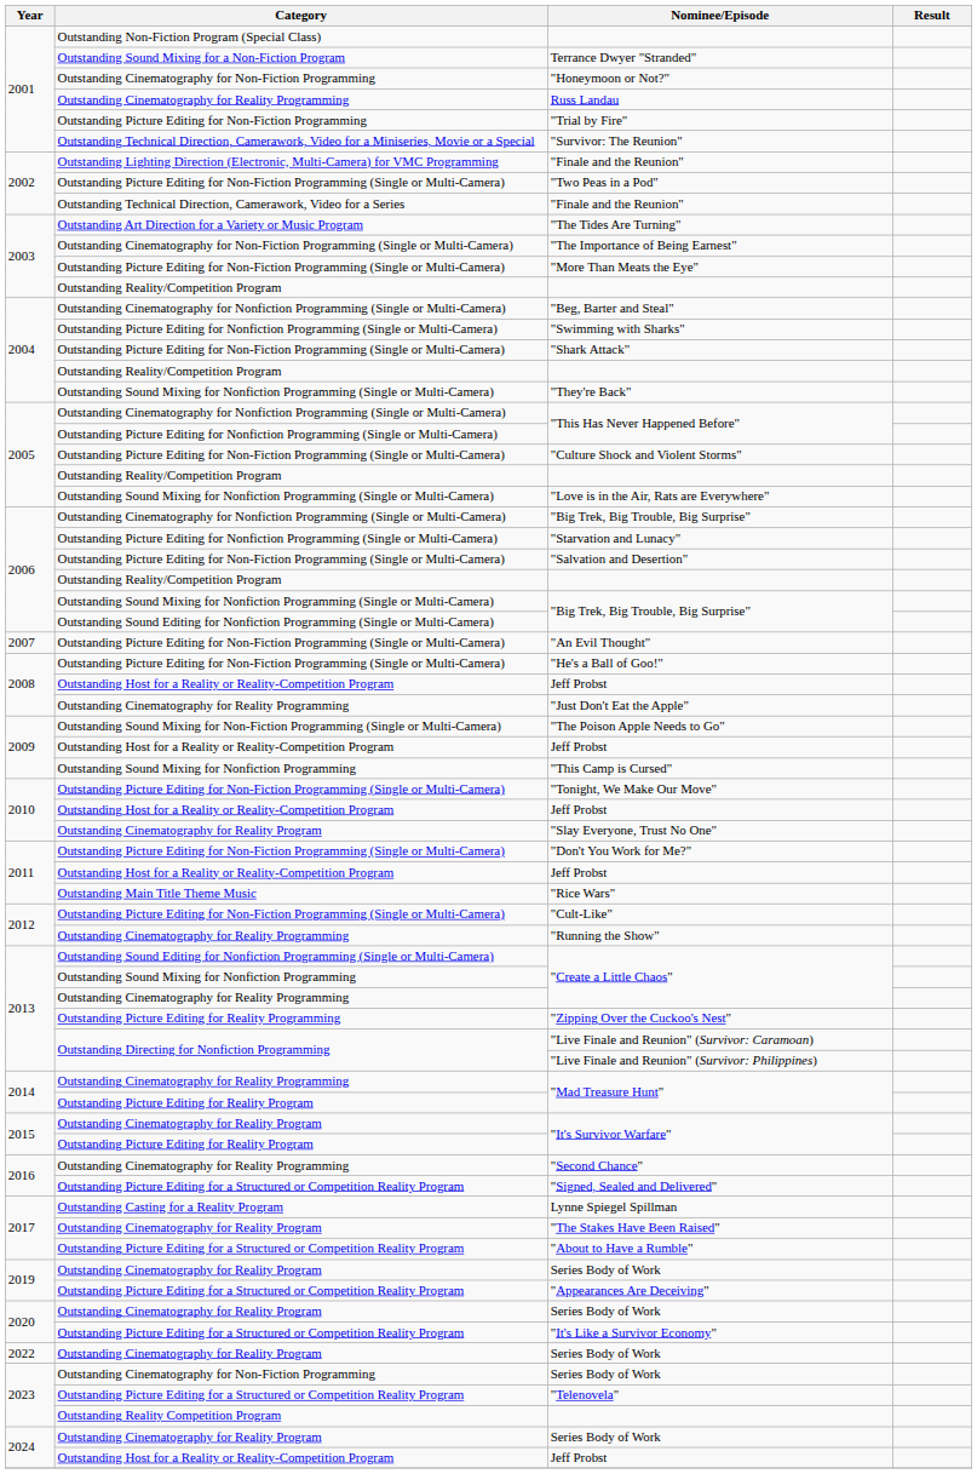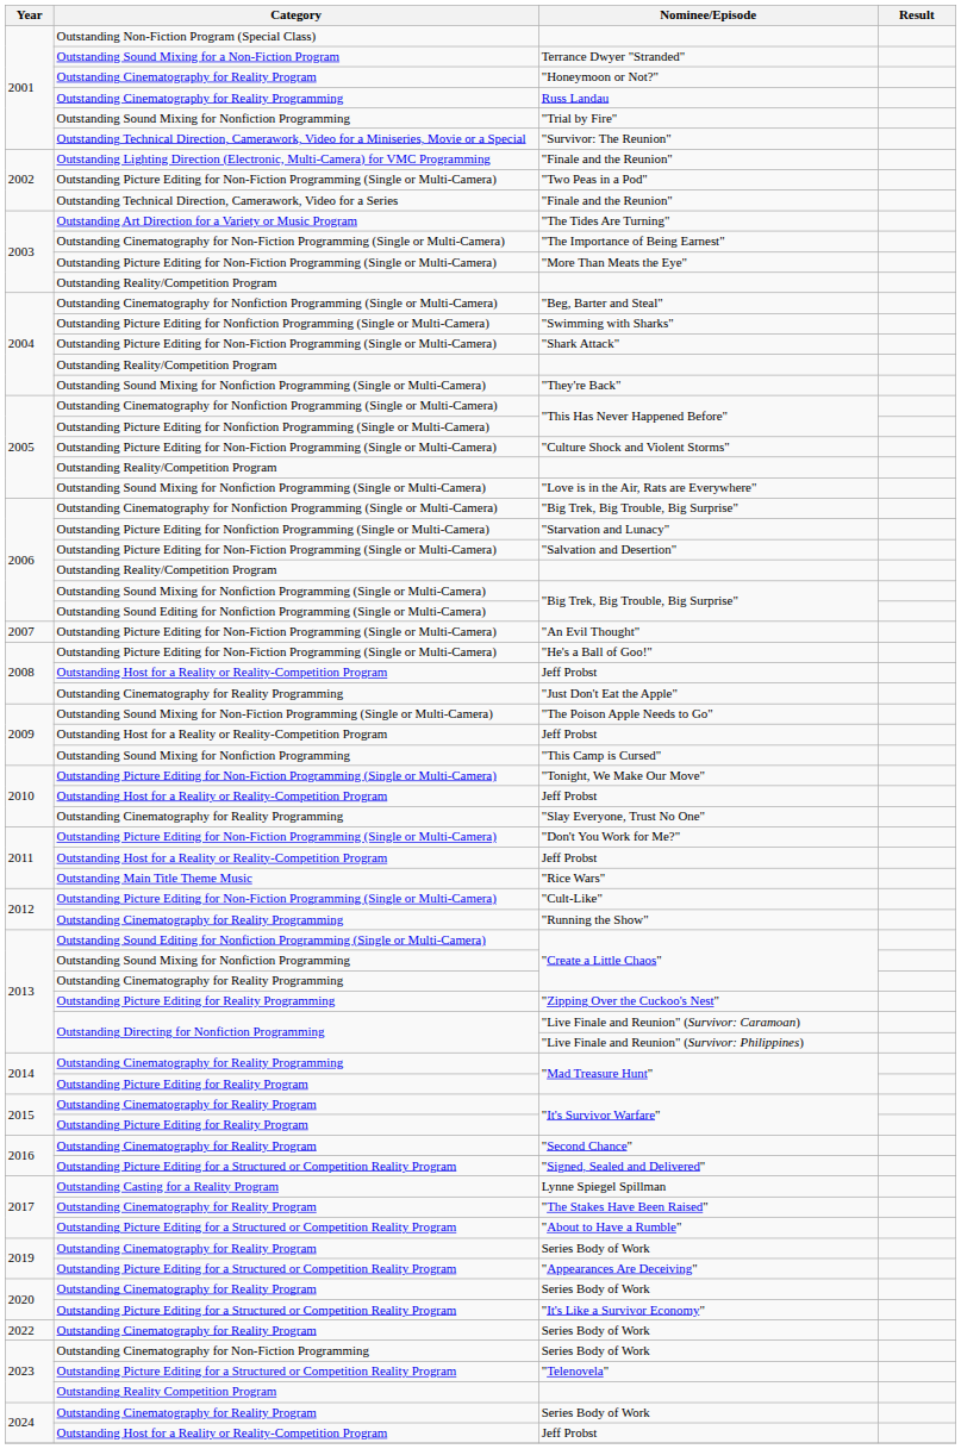 <table class="wikitable sortable">
 <tr>
 <th style="width:5%;">Year</th>
 <th style="width:50%;">Category</th>
 <th style="width:35%;">Nominee/Episode</th>
 <th style="width:8%;">Result</th>
 </tr>
 <tr>
 <td rowspan="6">2001</td>
 <td>Outstanding Non-Fiction Program (Special Class)</td>
 <td></td>
 <td></td>
 </tr>
 <tr>
 <td><a href='#'>Outstanding Sound Mixing for a Non-Fiction Program</a></td>
 <td>Terrance Dwyer "Stranded"</td>
 <td></td>
 </tr>
 <tr>
-<td>Outstanding Cinematography for Non-Fiction Programming</td>
+<td><a href='#'>Outstanding Cinematography for Reality Program</a></td>
 <td>"Honeymoon or Not?"</td>
 <td></td>
 </tr>
 <tr>
 <td><a href='#'>Outstanding Cinematography for Reality Programming</a></td>
 <td><a href='#'>Russ Landau</a></td>
 <td></td>
 </tr>
 <tr>
-<td>Outstanding Picture Editing for Non-Fiction Programming</td>
+<td>Outstanding Sound Mixing for Nonfiction Programming</td>
 <td>"Trial by Fire"</td>
 <td></td>
 </tr>
 <tr>
 <td><a href='#'>Outstanding Technical Direction, Camerawork, Video for a Miniseries, Movie or a Special</a></td>
 <td>"Survivor: The Reunion"</td>
 <td></td>
 </tr>
 <tr>
 <td rowspan="3">2002</td>
 <td><a href='#'>Outstanding Lighting Direction (Electronic, Multi-Camera) for VMC Programming</a></td>
 <td>"Finale and the Reunion"</td>
 <td></td>
 </tr>
 <tr>
 <td>Outstanding Picture Editing for Non-Fiction Programming (Single or Multi-Camera)</td>
 <td>"Two Peas in a Pod"</td>
 <td></td>
 </tr>
 <tr>
 <td>Outstanding Technical Direction, Camerawork, Video for a Series</td>
 <td>"Finale and the Reunion"</td>
 <td></td>
 </tr>
 <tr>
 <td rowspan="4">2003</td>
 <td><a href='#'>Outstanding Art Direction for a Variety or Music Program</a></td>
 <td>"The Tides Are Turning"</td>
 <td></td>
 </tr>
 <tr>
 <td>Outstanding Cinematography for Non-Fiction Programming (Single or Multi-Camera)</td>
 <td>"The Importance of Being Earnest"</td>
 <td></td>
 </tr>
 <tr>
 <td>Outstanding Picture Editing for Non-Fiction Programming (Single or Multi-Camera)</td>
 <td>"More Than Meats the Eye"</td>
 <td></td>
 </tr>
 <tr>
 <td>Outstanding Reality/Competition Program</td>
 <td></td>
 <td></td>
 </tr>
 <tr>
 <td rowspan="5">2004</td>
 <td>Outstanding Cinematography for Nonfiction Programming (Single or Multi-Camera)</td>
 <td>"Beg, Barter and Steal"</td>
 <td></td>
 </tr>
 <tr>
 <td>Outstanding Picture Editing for Nonfiction Programming (Single or Multi-Camera)</td>
 <td>"Swimming with Sharks"</td>
 <td></td>
 </tr>
 <tr>
 <td>Outstanding Picture Editing for Non-Fiction Programming (Single or Multi-Camera)</td>
 <td>"Shark Attack"</td>
 <td></td>
 </tr>
 <tr>
 <td>Outstanding Reality/Competition Program</td>
 <td></td>
 <td></td>
 </tr>
 <tr>
 <td>Outstanding Sound Mixing for Nonfiction Programming (Single or Multi-Camera)</td>
 <td>"They're Back"</td>
 <td></td>
 </tr>
 <tr>
 <td rowspan="5">2005</td>
 <td>Outstanding Cinematography for Nonfiction Programming (Single or Multi-Camera)</td>
 <td rowspan="2">"This Has Never Happened Before"</td>
 <td></td>
 </tr>
 <tr>
 <td>Outstanding Picture Editing for Nonfiction Programming (Single or Multi-Camera)</td>
 <td></td>
 </tr>
 <tr>
 <td>Outstanding Picture Editing for Non-Fiction Programming (Single or Multi-Camera)</td>
 <td>"Culture Shock and Violent Storms"</td>
 <td></td>
 </tr>
 <tr>
 <td>Outstanding Reality/Competition Program</td>
 <td></td>
 <td></td>
 </tr>
 <tr>
 <td>Outstanding Sound Mixing for Nonfiction Programming (Single or Multi-Camera)</td>
 <td>"Love is in the Air, Rats are Everywhere"</td>
 <td></td>
 </tr>
 <tr>
 <td rowspan="6">2006</td>
 <td>Outstanding Cinematography for Nonfiction Programming (Single or Multi-Camera)</td>
 <td>"Big Trek, Big Trouble, Big Surprise"</td>
 <td></td>
 </tr>
 <tr>
 <td>Outstanding Picture Editing for Nonfiction Programming (Single or Multi-Camera)</td>
 <td>"Starvation and Lunacy"</td>
 <td></td>
 </tr>
 <tr>
 <td>Outstanding Picture Editing for Non-Fiction Programming (Single or Multi-Camera)</td>
 <td>"Salvation and Desertion"</td>
 <td></td>
 </tr>
 <tr>
 <td>Outstanding Reality/Competition Program</td>
 <td></td>
 <td></td>
 </tr>
 <tr>
 <td>Outstanding Sound Mixing for Nonfiction Programming (Single or Multi-Camera)</td>
 <td rowspan="2">"Big Trek, Big Trouble, Big Surprise"</td>
 <td></td>
 </tr>
 <tr>
 <td>Outstanding Sound Editing for Nonfiction Programming (Single or Multi-Camera)</td>
 <td></td>
 </tr>
 <tr>
 <td>2007</td>
 <td>Outstanding Picture Editing for Non-Fiction Programming (Single or Multi-Camera)</td>
 <td>"An Evil Thought"</td>
 <td></td>
 </tr>
 <tr>
 <td rowspan="3">2008</td>
 <td>Outstanding Picture Editing for Non-Fiction Programming (Single or Multi-Camera)</td>
 <td>"He's a Ball of Goo!"</td>
 <td></td>
 </tr>
 <tr>
 <td><a href='#'>Outstanding Host for a Reality or Reality-Competition Program</a></td>
 <td>Jeff Probst</td>
 <td></td>
 </tr>
 <tr>
 <td>Outstanding Cinematography for Reality Programming</td>
 <td>"Just Don't Eat the Apple"</td>
 <td></td>
 </tr>
 <tr>
 <td rowspan="3">2009</td>
 <td>Outstanding Sound Mixing for Non-Fiction Programming (Single or Multi-Camera)</td>
 <td>"The Poison Apple Needs to Go"</td>
 <td></td>
 </tr>
 <tr>
 <td>Outstanding Host for a Reality or Reality-Competition Program</td>
 <td>Jeff Probst</td>
 <td></td>
 </tr>
 <tr>
 <td>Outstanding Sound Mixing for Nonfiction Programming</td>
 <td>"This Camp is Cursed"</td>
 <td></td>
 </tr>
 <tr>
 <td rowspan="3">2010</td>
 <td><a href='#'>Outstanding Picture Editing for Non-Fiction Programming (Single or Multi-Camera)</a></td>
 <td>"Tonight, We Make Our Move"</td>
 <td></td>
 </tr>
 <tr>
 <td><a href='#'>Outstanding Host for a Reality or Reality-Competition Program</a></td>
 <td>Jeff Probst</td>
 <td></td>
 </tr>
 <tr>
-<td><a href='#'>Outstanding Cinematography for Reality Program</a></td>
+<td>Outstanding Cinematography for Reality Programming</td>
 <td>"Slay Everyone, Trust No One"</td>
 <td></td>
 </tr>
 <tr>
 <td rowspan="3">2011</td>
 <td><a href='#'>Outstanding Picture Editing for Non-Fiction Programming (Single or Multi-Camera)</a></td>
 <td>"Don't You Work for Me?"</td>
 <td></td>
 </tr>
 <tr>
 <td><a href='#'>Outstanding Host for a Reality or Reality-Competition Program</a></td>
 <td>Jeff Probst</td>
 <td></td>
 </tr>
 <tr>
 <td><a href='#'>Outstanding Main Title Theme Music</a></td>
 <td>"Rice Wars"</td>
 <td></td>
 </tr>
 <tr>
 <td rowspan="2">2012</td>
 <td><a href='#'>Outstanding Picture Editing for Non-Fiction Programming (Single or Multi-Camera)</a></td>
 <td>"Cult-Like"</td>
 <td></td>
 </tr>
 <tr>
 <td><a href='#'>Outstanding Cinematography for Reality Programming</a></td>
 <td>"Running the Show"</td>
 <td></td>
 </tr>
 <tr>
 <td rowspan="6">2013</td>
 <td><a href='#'>Outstanding Sound Editing for Nonfiction Programming (Single or Multi-Camera)</a></td>
 <td rowspan="3">"<a href='#'>Create a Little Chaos</a>"</td>
 <td></td>
 </tr>
 <tr>
 <td>Outstanding Sound Mixing for Nonfiction Programming</td>
 <td></td>
 </tr>
 <tr>
 <td>Outstanding Cinematography for Reality Programming</td>
 <td></td>
 </tr>
 <tr>
 <td><a href='#'>Outstanding Picture Editing for Reality Programming</a></td>
 <td>"<a href='#'>Zipping Over the Cuckoo's Nest</a>"</td>
 <td></td>
 </tr>
 <tr>
 <td rowspan="2"><a href='#'>Outstanding Directing for Nonfiction Programming</a></td>
 <td>"Live Finale and Reunion" (<em>Survivor: Caramoan</em>)</td>
 <td></td>
 </tr>
 <tr>
 <td>"Live Finale and Reunion" (<em>Survivor: Philippines</em>)</td>
 <td></td>
 </tr>
 <tr>
 <td rowspan="2">2014</td>
 <td><a href='#'>Outstanding Cinematography for Reality Programming</a></td>
 <td rowspan="2">"<a href='#'>Mad Treasure Hunt</a>"</td>
 <td></td>
 </tr>
 <tr>
 <td><a href='#'>Outstanding Picture Editing for Reality Program</a></td>
 <td></td>
 </tr>
 <tr>
 <td rowspan="2">2015</td>
 <td><a href='#'>Outstanding Cinematography for Reality Program</a></td>
 <td rowspan="2">"<a href='#'>It's Survivor Warfare</a>"</td>
 <td></td>
 </tr>
 <tr>
 <td><a href='#'>Outstanding Picture Editing for Reality Program</a></td>
 <td></td>
 </tr>
 <tr>
 <td rowspan="2">2016</td>
-<td>Outstanding Cinematography for Reality Programming</td>
+<td><a href='#'>Outstanding Cinematography for Reality Program</a></td>
 <td>"<a href='#'>Second Chance</a>"</td>
 <td></td>
 </tr>
 <tr>
 <td><a href='#'>Outstanding Picture Editing for a Structured or Competition Reality Program</a></td>
 <td>"<a href='#'>Signed, Sealed and Delivered</a>"</td>
 <td></td>
 </tr>
 <tr>
 <td rowspan="3">2017</td>
 <td><a href='#'>Outstanding Casting for a Reality Program</a></td>
 <td>Lynne Spiegel Spillman</td>
 <td></td>
 </tr>
 <tr>
 <td><a href='#'>Outstanding Cinematography for Reality Program</a></td>
 <td>"<a href='#'>The Stakes Have Been Raised</a>"</td>
 <td></td>
 </tr>
 <tr>
 <td><a href='#'>Outstanding Picture Editing for a Structured or Competition Reality Program</a></td>
 <td>"<a href='#'>About to Have a Rumble</a>"</td>
 <td></td>
 </tr>
 <tr>
 <td rowspan="2">2019</td>
 <td><a href='#'>Outstanding Cinematography for Reality Program</a></td>
 <td>Series Body of Work</td>
 <td></td>
 </tr>
 <tr>
 <td><a href='#'>Outstanding Picture Editing for a Structured or Competition Reality Program</a></td>
 <td>"<a href='#'>Appearances Are Deceiving</a>"</td>
 <td></td>
 </tr>
 <tr>
 <td rowspan="2">2020</td>
 <td><a href='#'>Outstanding Cinematography for Reality Program</a></td>
 <td>Series Body of Work</td>
 <td></td>
 </tr>
 <tr>
 <td><a href='#'>Outstanding Picture Editing for a Structured or Competition Reality Program</a></td>
 <td>"<a href='#'>It's Like a Survivor Economy</a>"</td>
 <td></td>
 </tr>
 <tr>
 <td>2022</td>
 <td><a href='#'>Outstanding Cinematography for Reality Program</a></td>
 <td>Series Body of Work</td>
 <td></td>
 </tr>
 <tr>
 <td rowspan="3">2023</td>
 <td>Outstanding Cinematography for Non-Fiction Programming</td>
 <td>Series Body of Work</td>
 <td></td>
 </tr>
 <tr>
 <td><a href='#'>Outstanding Picture Editing for a Structured or Competition Reality Program</a></td>
 <td>"<a href='#'>Telenovela</a>"</td>
 <td></td>
 </tr>
 <tr>
 <td><a href='#'>Outstanding Reality Competition Program</a></td>
 <td></td>
 <td></td>
 </tr>
 <tr>
 <td rowspan="2">2024</td>
 <td><a href='#'>Outstanding Cinematography for Reality Program</a></td>
 <td>Series Body of Work</td>
 <td></td>
 </tr>
 <tr>
 <td><a href='#'>Outstanding Host for a Reality or Reality-Competition Program</a></td>
 <td>Jeff Probst</td>
 <td></td>
 </tr>
 <tr>
 </tr>
 </table>
